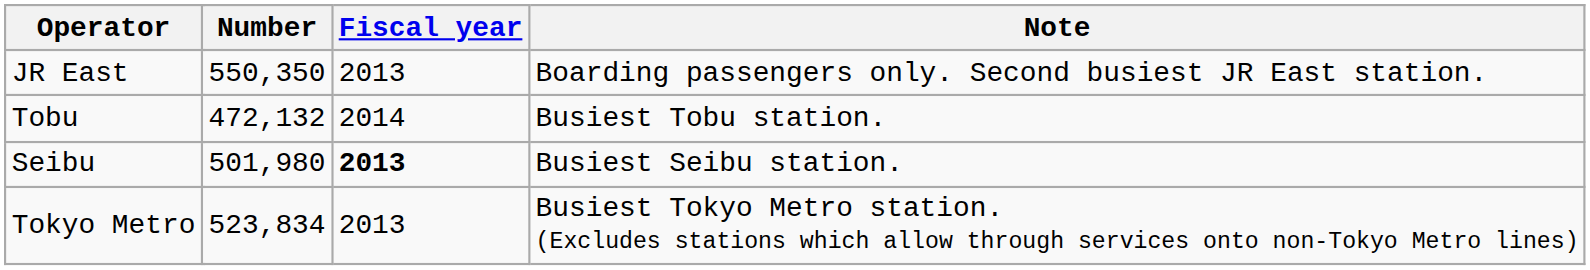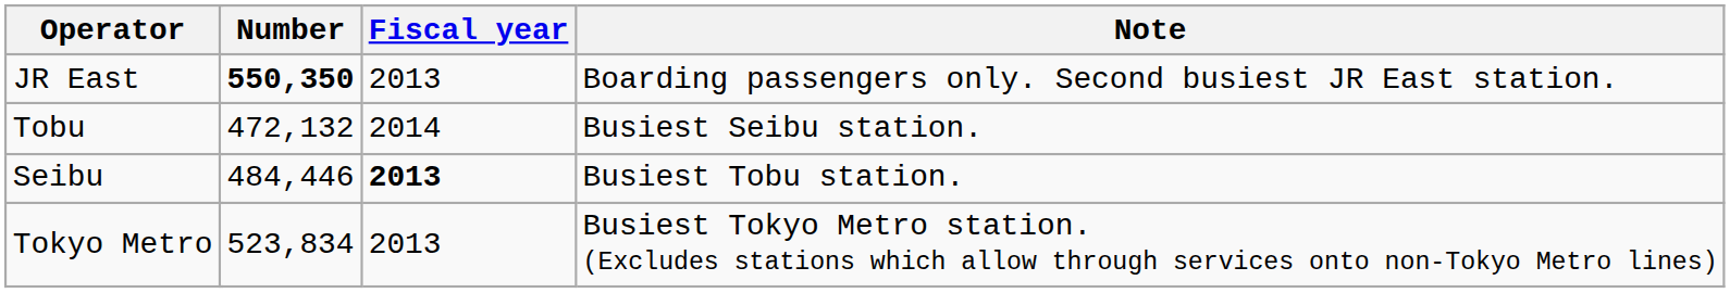 <table class="wikitable">
 <tr>
 <th colspan=2>Operator</th>
 <th>Number</th>
 <th><a href='#'>Fiscal year</a></th>
 <th>Note</th>
 </tr>
 <tr>
 <td colspan=2>JR East</td>
-<td>550,350</td>
+<td><strong>550,350</strong></td>
 <td>2013</td>
 <td>Boarding passengers only. Second busiest JR East station.</td>
 </tr>
 <tr>
 <td colspan=2>Tobu</td>
 <td>472,132</td>
 <td>2014</td>
-<td>Busiest Tobu station.</td>
+<td>Busiest Seibu station.</td>
 </tr>
 <tr>
 <td colspan=2>Seibu</td>
-<td>501,980</td>
+<td>484,446</td>
 <td><strong>2013</strong></td>
-<td>Busiest Seibu station.</td>
+<td>Busiest Tobu station.</td>
 </tr>
 <tr>
 <td colspan=2>Tokyo Metro</td>
 <td>523,834</td>
 <td>2013</td>
 <td>Busiest Tokyo Metro station. <br><small>(Excludes stations which allow through services onto non-Tokyo Metro lines)</small></td>
 </tr>
 </table>
